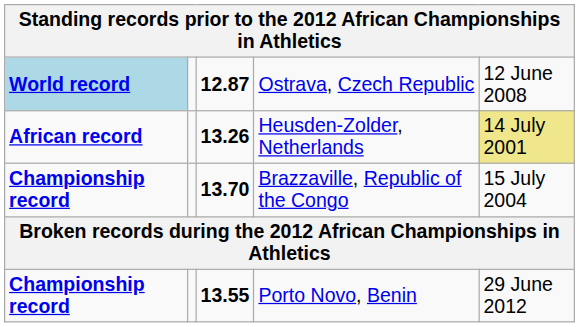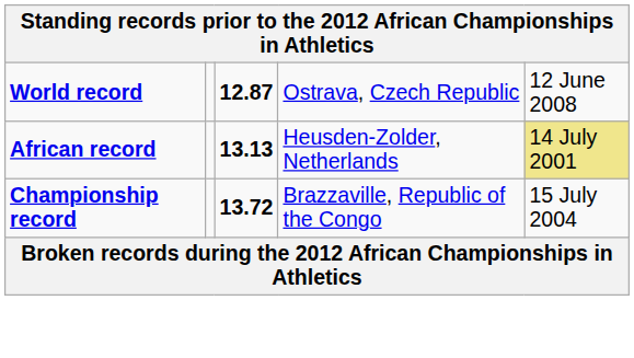 <table class="wikitable" width=75%>
 <tr>
 <th colspan="5">Standing records prior to the 2012 African Championships in Athletics</th>
 </tr>
 <tr>
-<td style="background: lightblue;"><strong><a href='#'>World record</a></strong></td>
+<td><strong><a href='#'>World record</a></strong></td>
 <td></td>
 <td><strong>12.87</strong></td>
 <td><a href='#'>Ostrava</a>, <a href='#'>Czech Republic</a></td>
 <td>12 June 2008</td>
 </tr>
 <tr>
 <td><strong><a href='#'>African record</a></strong></td>
 <td></td>
-<td><strong>13.26</strong></td>
+<td><strong>13.13</strong></td>
 <td><a href='#'>Heusden-Zolder</a>, <a href='#'>Netherlands</a></td>
 <td style="background: khaki;">14 July 2001</td>
 </tr>
 <tr>
 <td><strong><a href='#'>Championship record</a></strong></td>
 <td></td>
-<td><strong>13.70</strong></td>
+<td><strong>13.72</strong></td>
 <td><a href='#'>Brazzaville</a>, <a href='#'>Republic of the Congo</a></td>
 <td>15 July 2004</td>
 </tr>
 <tr>
 <th colspan="5">Broken records during the 2012 African Championships in Athletics</th>
 </tr>
-<tr>
-<td><strong><a href='#'>Championship record</a></strong></td>
-<td></td>
-<td><strong>13.55</strong></td>
-<td><a href='#'>Porto Novo</a>, <a href='#'>Benin</a></td>
-<td>29 June 2012</td>
-</tr>
 </table>
